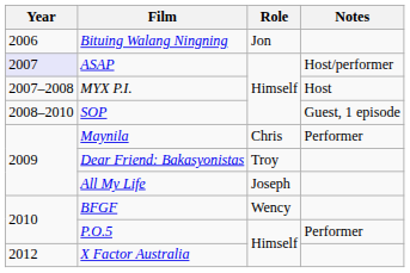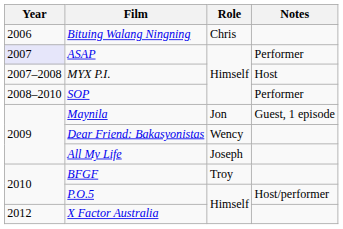 <table class="wikitable" style="font-size: 90%;">
 <tr>
 <th>Year</th>
 <th>Film</th>
 <th>Role</th>
 <th>Notes</th>
 </tr>
 <tr>
 <td>2006</td>
 <td><em><a href='#'>Bituing Walang Ningning</a></em></td>
-<td>Jon</td>
+<td>Chris</td>
 <td></td>
 </tr>
 <tr>
 <td style="background: lavender;">2007</td>
 <td><em><a href='#'>ASAP</a></em></td>
 <td rowspan="3">Himself</td>
-<td>Host/performer</td>
+<td>Performer</td>
 </tr>
 <tr>
 <td>2007–2008</td>
 <td><em>MYX P.I.</em></td>
 <td>Host</td>
 </tr>
 <tr>
 <td>2008–2010</td>
 <td><em><a href='#'>SOP</a></em></td>
-<td>Guest, 1 episode</td>
+<td>Performer</td>
 </tr>
 <tr>
 <td rowspan="3">2009</td>
 <td><em><a href='#'>Maynila</a></em></td>
-<td>Chris</td>
-<td>Performer</td>
+<td>Jon</td>
+<td>Guest, 1 episode</td>
 </tr>
 <tr>
 <td><em><a href='#'>Dear Friend: Bakasyonistas</a></em></td>
-<td>Troy</td>
+<td>Wency</td>
 <td></td>
 </tr>
 <tr>
 <td><em><a href='#'>All My Life</a></em></td>
 <td>Joseph</td>
 <td></td>
 </tr>
 <tr>
 <td rowspan="2">2010</td>
 <td><em><a href='#'>BFGF</a></em></td>
-<td>Wency</td>
+<td>Troy</td>
 <td></td>
 </tr>
 <tr>
 <td><em><a href='#'>P.O.5</a></em></td>
 <td rowspan="2">Himself</td>
-<td>Performer</td>
+<td>Host/performer</td>
 </tr>
 <tr>
 <td>2012</td>
 <td><em><a href='#'>X Factor Australia</a></em></td>
 <td></td>
 </tr>
 </table>
